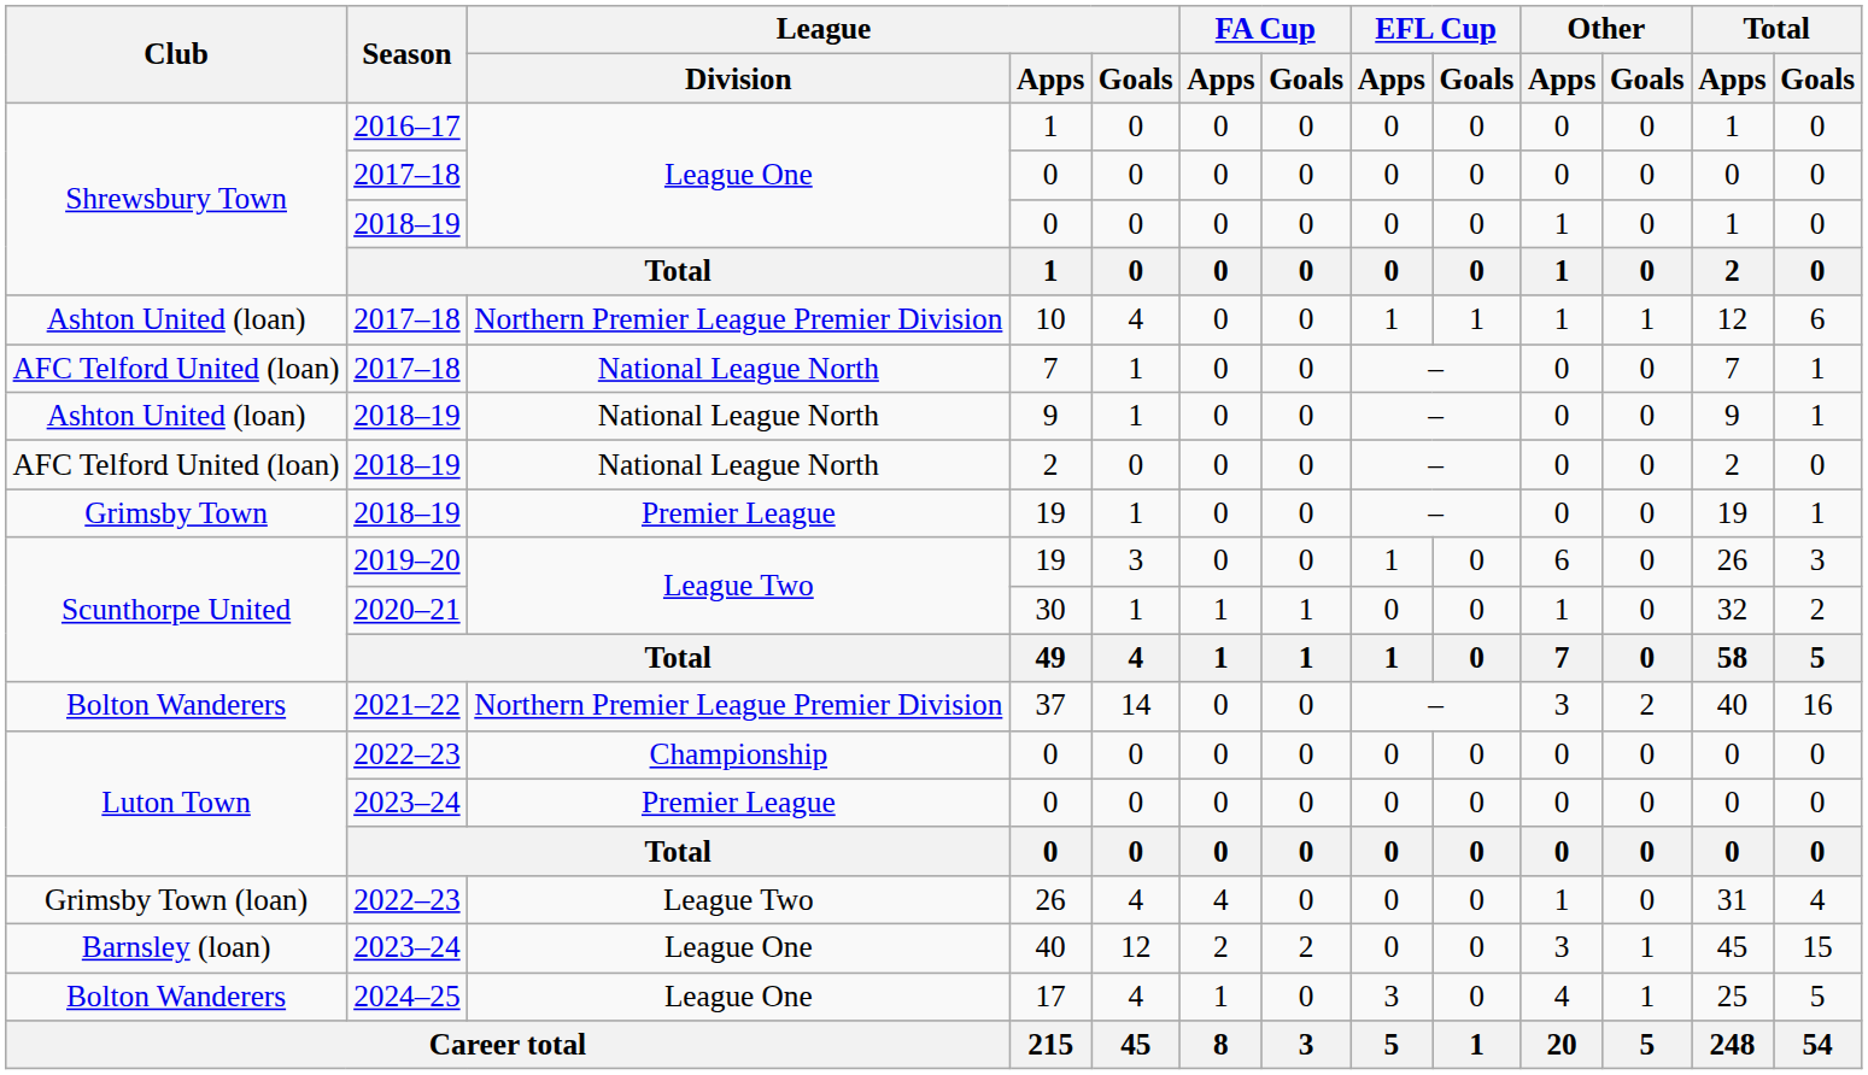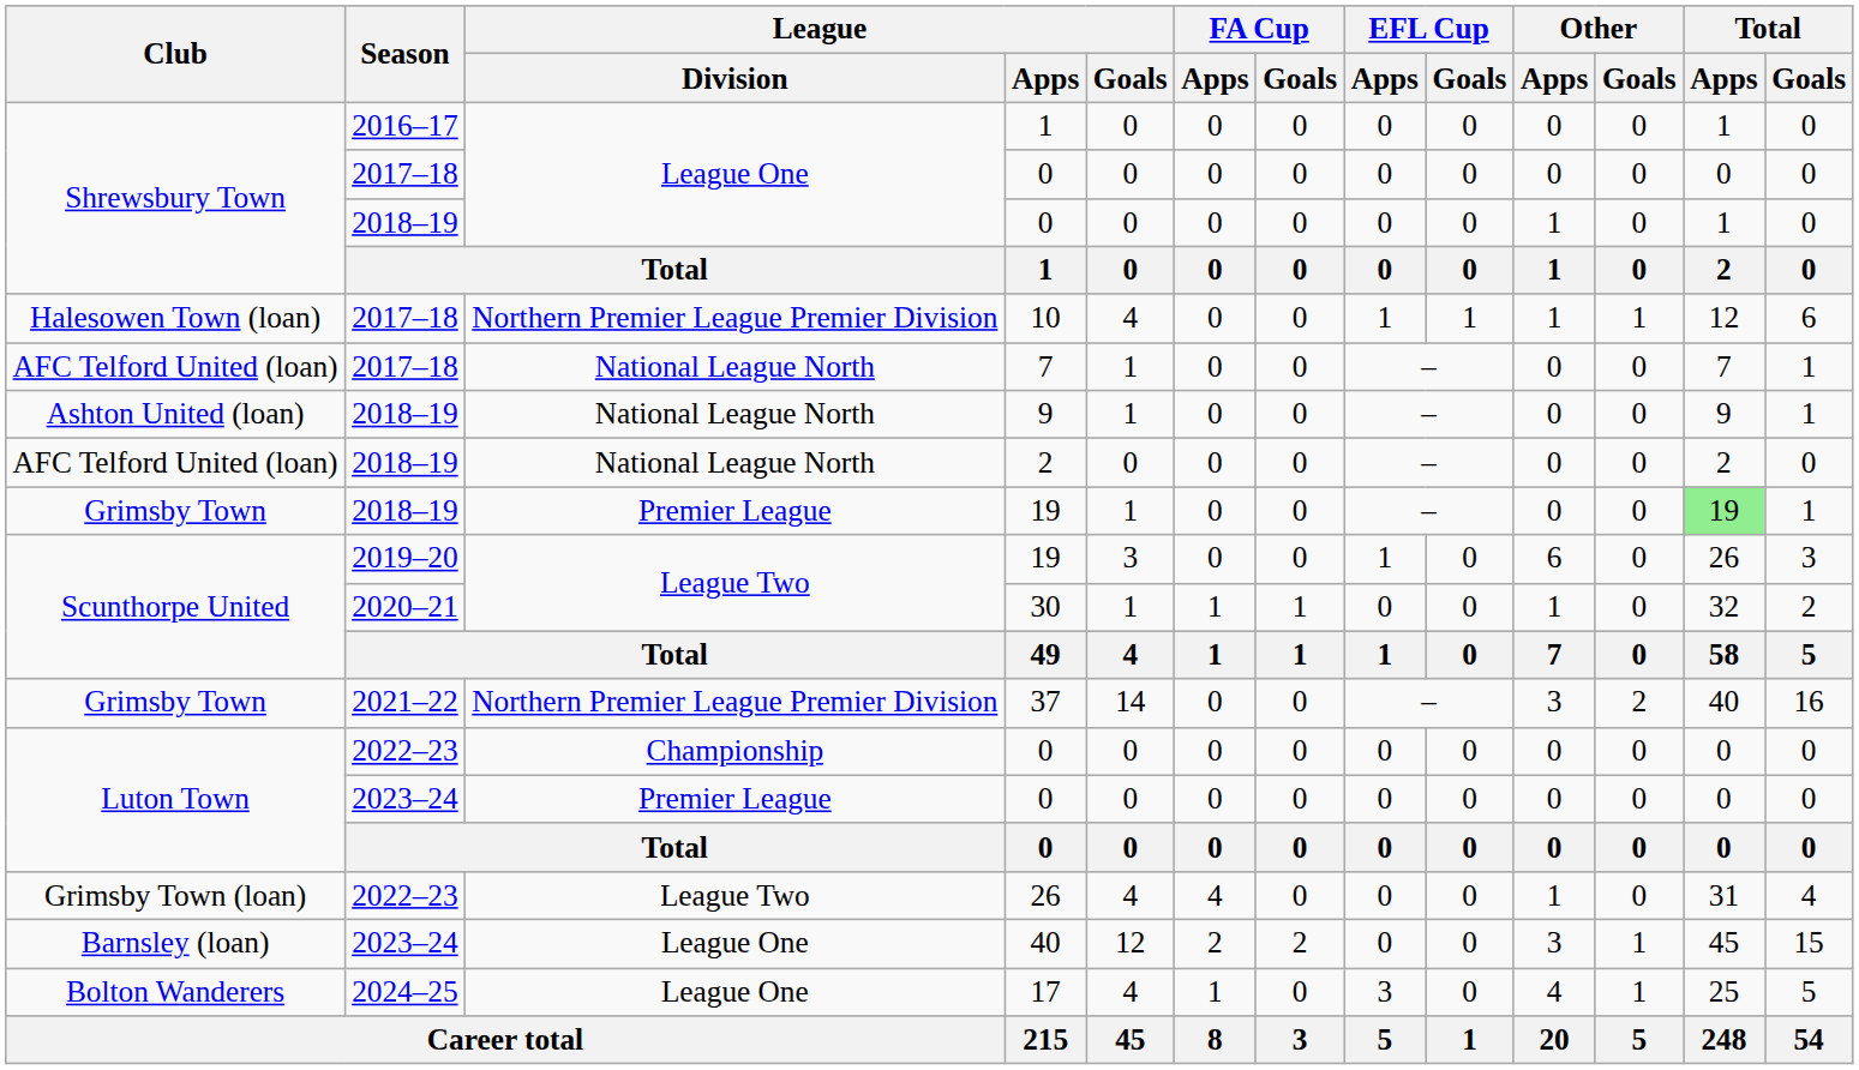 <table class="wikitable" style="text-align: center">
 <tr>
 <th rowspan="2">Club</th>
 <th rowspan="2">Season</th>
 <th colspan="3">League</th>
 <th colspan="2"><a href='#'>FA Cup</a></th>
 <th colspan="2"><a href='#'>EFL Cup</a></th>
 <th colspan="2">Other</th>
 <th colspan="2">Total</th>
 </tr>
 <tr>
 <th>Division</th>
 <th>Apps</th>
 <th>Goals</th>
 <th>Apps</th>
 <th>Goals</th>
 <th>Apps</th>
 <th>Goals</th>
 <th>Apps</th>
 <th>Goals</th>
 <th>Apps</th>
 <th>Goals</th>
 </tr>
 <tr>
 <td rowspan="4"><a href='#'>Shrewsbury Town</a></td>
 <td><a href='#'>2016–17</a></td>
 <td rowspan="3"><a href='#'>League One</a></td>
 <td>1</td>
 <td>0</td>
 <td>0</td>
 <td>0</td>
 <td>0</td>
 <td>0</td>
 <td>0</td>
 <td>0</td>
 <td>1</td>
 <td>0</td>
 </tr>
 <tr>
 <td><a href='#'>2017–18</a></td>
 <td>0</td>
 <td>0</td>
 <td>0</td>
 <td>0</td>
 <td>0</td>
 <td>0</td>
 <td>0</td>
 <td>0</td>
 <td>0</td>
 <td>0</td>
 </tr>
 <tr>
 <td><a href='#'>2018–19</a></td>
 <td>0</td>
 <td>0</td>
 <td>0</td>
 <td>0</td>
 <td>0</td>
 <td>0</td>
 <td>1</td>
 <td>0</td>
 <td>1</td>
 <td>0</td>
 </tr>
 <tr>
 <th colspan="2">Total</th>
 <th>1</th>
 <th>0</th>
 <th>0</th>
 <th>0</th>
 <th>0</th>
 <th>0</th>
 <th>1</th>
 <th>0</th>
 <th>2</th>
 <th>0</th>
 </tr>
 <tr>
-<td><a href='#'>Ashton United</a> (loan)</td>
+<td><a href='#'>Halesowen Town</a> (loan)</td>
 <td><a href='#'>2017–18</a></td>
 <td><a href='#'>Northern Premier League Premier Division</a></td>
 <td>10</td>
 <td>4</td>
 <td>0</td>
 <td>0</td>
 <td>1</td>
 <td>1</td>
 <td>1</td>
 <td>1</td>
 <td>12</td>
 <td>6</td>
 </tr>
 <tr>
 <td><a href='#'>AFC Telford United</a> (loan)</td>
 <td><a href='#'>2017–18</a></td>
 <td><a href='#'>National League North</a></td>
 <td>7</td>
 <td>1</td>
 <td>0</td>
 <td>0</td>
 <td colspan=2>–</td>
 <td>0</td>
 <td>0</td>
 <td>7</td>
 <td>1</td>
 </tr>
 <tr>
 <td><a href='#'>Ashton United</a> (loan)</td>
 <td><a href='#'>2018–19</a></td>
 <td>National League North</td>
 <td>9</td>
 <td>1</td>
 <td>0</td>
 <td>0</td>
 <td colspan=2>–</td>
 <td>0</td>
 <td>0</td>
 <td>9</td>
 <td>1</td>
 </tr>
 <tr>
 <td>AFC Telford United (loan)</td>
 <td><a href='#'>2018–19</a></td>
 <td>National League North</td>
 <td>2</td>
 <td>0</td>
 <td>0</td>
 <td>0</td>
 <td colspan=2>–</td>
 <td>0</td>
 <td>0</td>
 <td>2</td>
 <td>0</td>
 </tr>
 <tr>
 <td><a href='#'>Grimsby Town</a></td>
 <td><a href='#'>2018–19</a></td>
 <td><a href='#'>Premier League</a></td>
 <td>19</td>
 <td>1</td>
 <td>0</td>
 <td>0</td>
 <td colspan=2>–</td>
 <td>0</td>
 <td>0</td>
-<td>19</td>
+<td style="background: lightgreen;">19</td>
 <td>1</td>
 </tr>
 <tr>
 <td rowspan="3"><a href='#'>Scunthorpe United</a></td>
 <td><a href='#'>2019–20</a></td>
 <td rowspan="2"><a href='#'>League Two</a></td>
 <td>19</td>
 <td>3</td>
 <td>0</td>
 <td>0</td>
 <td>1</td>
 <td>0</td>
 <td>6</td>
 <td>0</td>
 <td>26</td>
 <td>3</td>
 </tr>
 <tr>
 <td><a href='#'>2020–21</a></td>
 <td>30</td>
 <td>1</td>
 <td>1</td>
 <td>1</td>
 <td>0</td>
 <td>0</td>
 <td>1</td>
 <td>0</td>
 <td>32</td>
 <td>2</td>
 </tr>
 <tr>
 <th colspan="2">Total</th>
 <th>49</th>
 <th>4</th>
 <th>1</th>
 <th>1</th>
 <th>1</th>
 <th>0</th>
 <th>7</th>
 <th>0</th>
 <th>58</th>
 <th>5</th>
 </tr>
 <tr>
-<td><a href='#'>Bolton Wanderers</a></td>
+<td><a href='#'>Grimsby Town</a></td>
 <td><a href='#'>2021–22</a></td>
 <td><a href='#'>Northern Premier League Premier Division</a></td>
 <td>37</td>
 <td>14</td>
 <td>0</td>
 <td>0</td>
 <td colspan=2>–</td>
 <td>3</td>
 <td>2</td>
 <td>40</td>
 <td>16</td>
 </tr>
 <tr>
 <td rowspan="3"><a href='#'>Luton Town</a></td>
 <td><a href='#'>2022–23</a></td>
 <td><a href='#'>Championship</a></td>
 <td>0</td>
 <td>0</td>
 <td>0</td>
 <td>0</td>
 <td>0</td>
 <td>0</td>
 <td>0</td>
 <td>0</td>
 <td>0</td>
 <td>0</td>
 </tr>
 <tr>
 <td><a href='#'>2023–24</a></td>
 <td><a href='#'>Premier League</a></td>
 <td>0</td>
 <td>0</td>
 <td>0</td>
 <td>0</td>
 <td>0</td>
 <td>0</td>
 <td>0</td>
 <td>0</td>
 <td>0</td>
 <td>0</td>
 </tr>
 <tr>
 <th colspan="2">Total</th>
 <th>0</th>
 <th>0</th>
 <th>0</th>
 <th>0</th>
 <th>0</th>
 <th>0</th>
 <th>0</th>
 <th>0</th>
 <th>0</th>
 <th>0</th>
 </tr>
 <tr>
 <td>Grimsby Town (loan)</td>
 <td><a href='#'>2022–23</a></td>
 <td>League Two</td>
 <td>26</td>
 <td>4</td>
 <td>4</td>
 <td>0</td>
 <td>0</td>
 <td>0</td>
 <td>1</td>
 <td>0</td>
 <td>31</td>
 <td>4</td>
 </tr>
 <tr>
 <td><a href='#'>Barnsley</a> (loan)</td>
 <td><a href='#'>2023–24</a></td>
 <td>League One</td>
 <td>40</td>
 <td>12</td>
 <td>2</td>
 <td>2</td>
 <td>0</td>
 <td>0</td>
 <td>3</td>
 <td>1</td>
 <td>45</td>
 <td>15</td>
 </tr>
 <tr>
 <td><a href='#'>Bolton Wanderers</a></td>
 <td><a href='#'>2024–25</a></td>
 <td>League One</td>
 <td>17</td>
 <td>4</td>
 <td>1</td>
 <td>0</td>
 <td>3</td>
 <td>0</td>
 <td>4</td>
 <td>1</td>
 <td>25</td>
 <td>5</td>
 </tr>
 <tr>
 <th colspan="3">Career total</th>
 <th>215</th>
 <th>45</th>
 <th>8</th>
 <th>3</th>
 <th>5</th>
 <th>1</th>
 <th>20</th>
 <th>5</th>
 <th>248</th>
 <th>54</th>
 </tr>
 </table>
